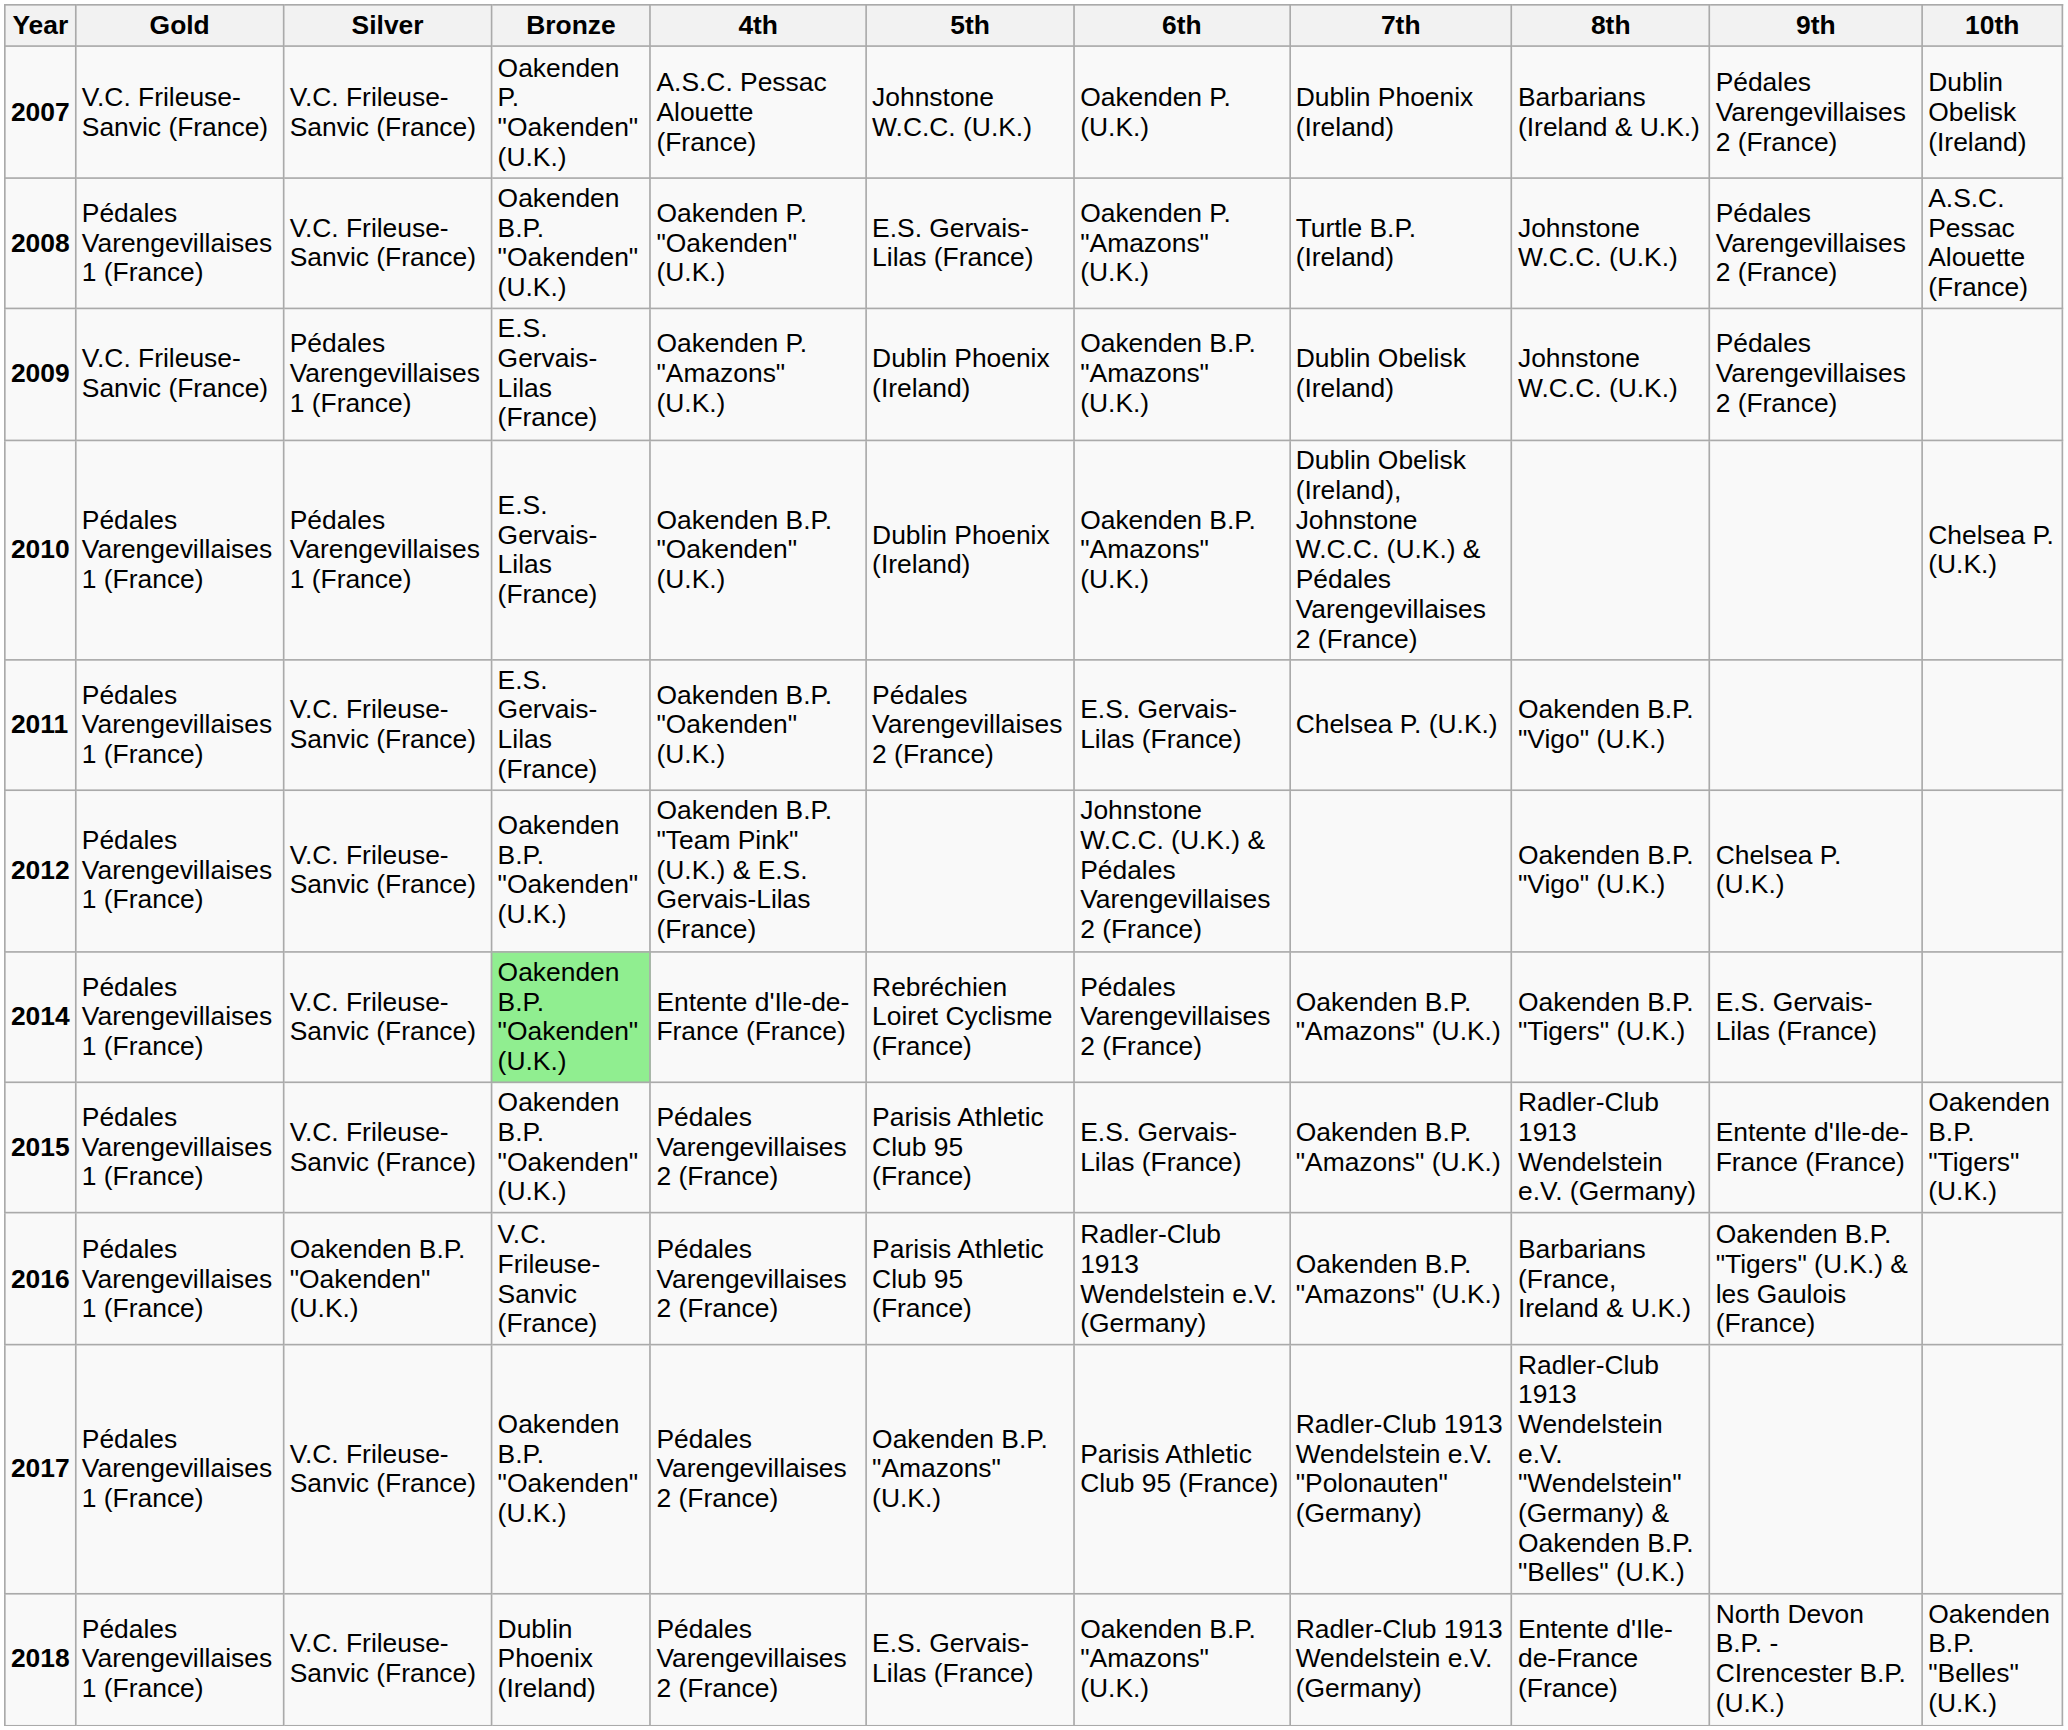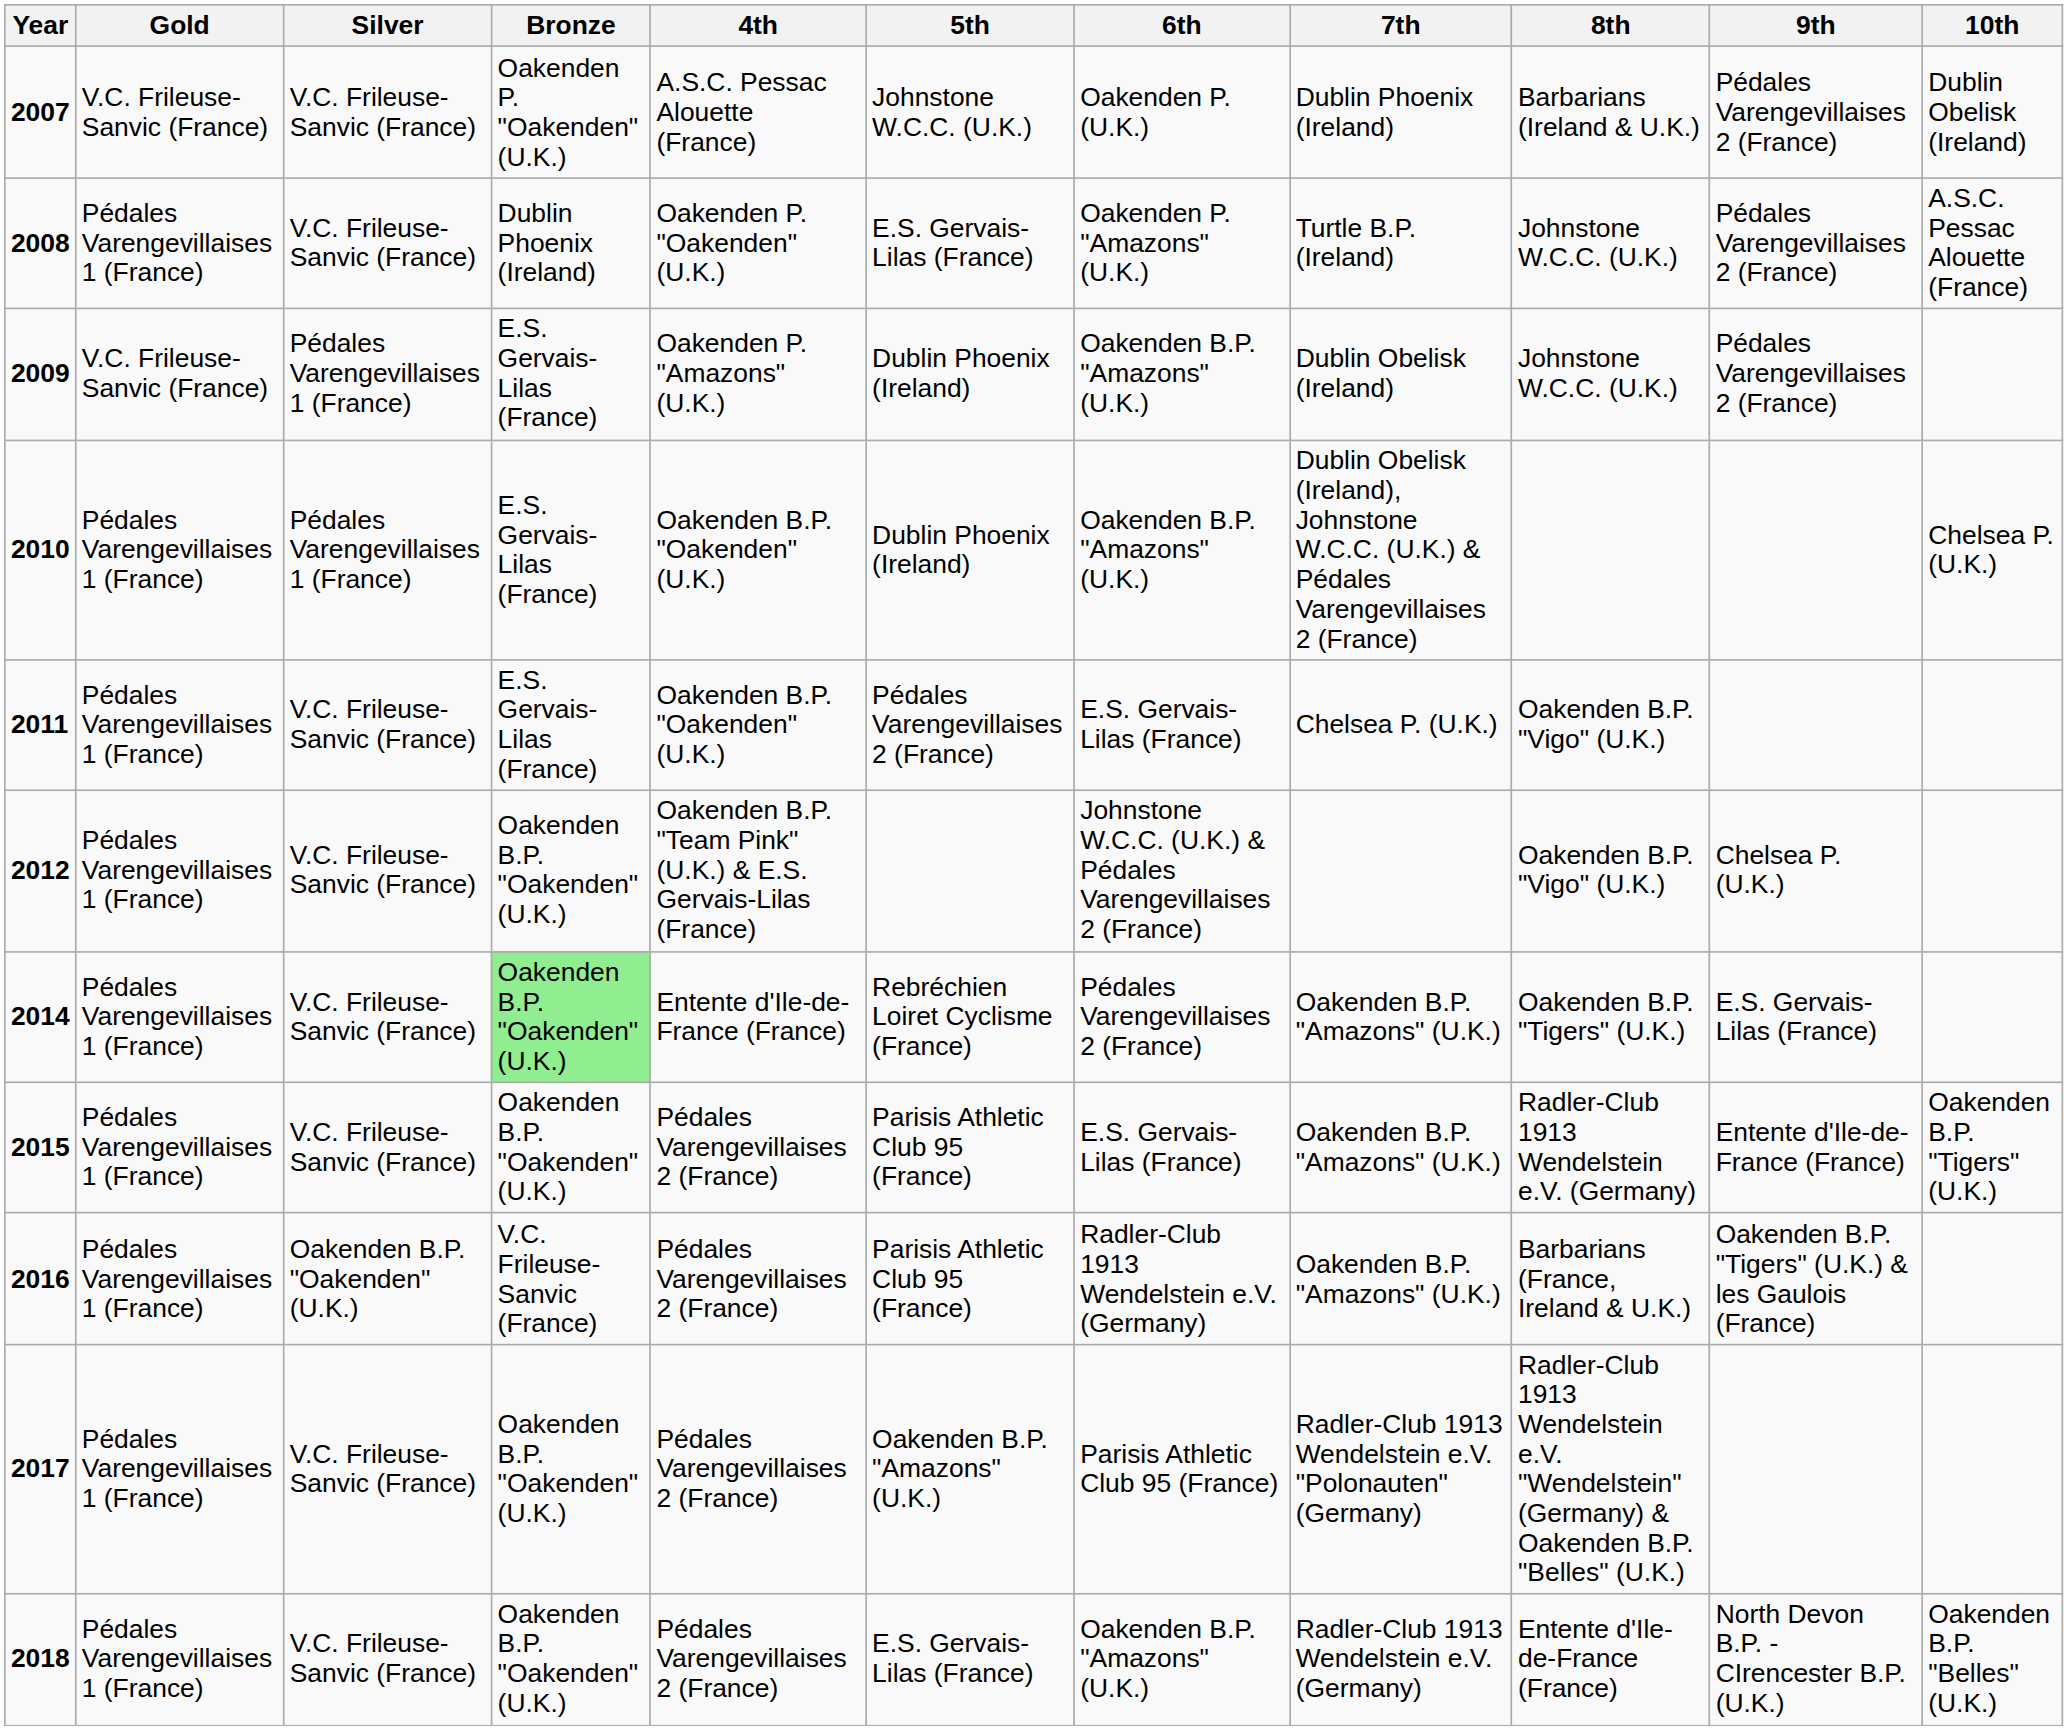 <table class="wikitable">
 <tr>
 <th><strong>Year</strong></th>
 <th>Gold</th>
 <th>Silver</th>
 <th>Bronze</th>
 <th>4th</th>
 <th>5th</th>
 <th>6th</th>
 <th>7th</th>
 <th>8th</th>
 <th>9th</th>
 <th>10th</th>
 </tr>
 <tr>
 <td><strong>2007</strong></td>
 <td>V.C. Frileuse-Sanvic (France)</td>
 <td>V.C. Frileuse-Sanvic (France)</td>
 <td>Oakenden P. "Oakenden" (U.K.)</td>
 <td>A.S.C. Pessac Alouette (France)</td>
 <td>Johnstone W.C.C. (U.K.)</td>
 <td>Oakenden P. (U.K.)</td>
 <td>Dublin Phoenix (Ireland)</td>
 <td>Barbarians (Ireland & U.K.)</td>
 <td>Pédales Varengevillaises 2 (France)</td>
 <td>Dublin Obelisk (Ireland)</td>
 </tr>
 <tr>
 <td><strong>2008</strong></td>
 <td>Pédales Varengevillaises 1 (France)</td>
 <td>V.C. Frileuse-Sanvic (France)</td>
-<td>Oakenden B.P. "Oakenden" (U.K.)</td>
+<td>Dublin Phoenix (Ireland)</td>
 <td>Oakenden P. "Oakenden" (U.K.)</td>
 <td>E.S. Gervais-Lilas (France)</td>
 <td>Oakenden P. "Amazons" (U.K.)</td>
 <td>Turtle B.P. (Ireland)</td>
 <td>Johnstone W.C.C. (U.K.)</td>
 <td>Pédales Varengevillaises 2 (France)</td>
 <td>A.S.C. Pessac Alouette (France)</td>
 </tr>
 <tr>
 <td><strong>2009</strong></td>
 <td>V.C. Frileuse-Sanvic (France)</td>
 <td>Pédales Varengevillaises 1 (France)</td>
 <td>E.S. Gervais-Lilas (France)</td>
 <td>Oakenden P. "Amazons" (U.K.)</td>
 <td>Dublin Phoenix (Ireland)</td>
 <td>Oakenden B.P. "Amazons" (U.K.)</td>
 <td>Dublin Obelisk (Ireland)</td>
 <td>Johnstone W.C.C. (U.K.)</td>
 <td>Pédales Varengevillaises 2 (France)</td>
 <td></td>
 </tr>
 <tr>
 <td><strong>2010</strong></td>
 <td>Pédales Varengevillaises 1 (France)</td>
 <td>Pédales Varengevillaises 1 (France)</td>
 <td>E.S. Gervais-Lilas (France)</td>
 <td>Oakenden B.P. "Oakenden" (U.K.)</td>
 <td>Dublin Phoenix (Ireland)</td>
 <td>Oakenden B.P. "Amazons" (U.K.)</td>
 <td>Dublin Obelisk (Ireland), Johnstone W.C.C. (U.K.) & Pédales Varengevillaises                 2 (France)</td>
 <td></td>
 <td></td>
 <td>Chelsea P. (U.K.)</td>
 </tr>
 <tr>
 <td><strong>2011</strong></td>
 <td>Pédales Varengevillaises 1 (France)</td>
 <td>V.C. Frileuse-Sanvic (France)</td>
 <td>E.S. Gervais-Lilas (France)</td>
 <td>Oakenden B.P. "Oakenden" (U.K.)</td>
 <td>Pédales Varengevillaises 2 (France)</td>
 <td>E.S. Gervais-Lilas (France)</td>
 <td>Chelsea P. (U.K.)</td>
 <td>Oakenden B.P. "Vigo" (U.K.)</td>
 <td></td>
 <td></td>
 </tr>
 <tr>
 <td><strong>2012</strong></td>
 <td>Pédales Varengevillaises 1 (France)</td>
 <td>V.C. Frileuse-Sanvic (France)</td>
 <td>Oakenden B.P. "Oakenden" (U.K.)</td>
 <td>Oakenden             B.P. "Team Pink" (U.K.) & E.S. Gervais-Lilas (France)</td>
 <td></td>
 <td>Johnstone             W.C.C. (U.K.) & Pédales Varengevillaises 2 (France)</td>
 <td></td>
 <td>Oakenden B.P. "Vigo" (U.K.)</td>
 <td>Chelsea P. (U.K.)</td>
 <td></td>
 </tr>
 <tr>
 <td><strong>2014</strong></td>
 <td>Pédales Varengevillaises 1 (France)</td>
 <td>V.C. Frileuse-Sanvic (France)</td>
 <td style="background: lightgreen;">Oakenden B.P. "Oakenden" (U.K.)</td>
 <td>Entente d'Ile-de-France (France)</td>
 <td>Rebréchien     Loiret Cyclisme (France)</td>
 <td>Pédales Varengevillaises 2 (France)</td>
 <td>Oakenden B.P. "Amazons" (U.K.)</td>
 <td>Oakenden B.P. "Tigers" (U.K.)</td>
 <td>E.S. Gervais-Lilas (France)</td>
 <td></td>
 </tr>
 <tr>
 <td><strong>2015</strong></td>
 <td>Pédales Varengevillaises 1 (France)</td>
 <td>V.C. Frileuse-Sanvic (France)</td>
 <td>Oakenden B.P. "Oakenden" (U.K.)</td>
 <td>Pédales Varengevillaises 2 (France)</td>
 <td>Parisis Athletic Club             95 (France)</td>
 <td>E.S. Gervais-Lilas (France)</td>
 <td>Oakenden B.P. "Amazons" (U.K.)</td>
 <td>Radler-Club                 1913 Wendelstein e.V. (Germany)</td>
 <td>Entente d'Ile-de-France (France)</td>
 <td>Oakenden B.P. "Tigers" (U.K.)</td>
 </tr>
 <tr>
 <td><strong>2016</strong></td>
 <td>Pédales Varengevillaises 1 (France)</td>
 <td>Oakenden B.P. "Oakenden" (U.K.)</td>
 <td>V.C. Frileuse-Sanvic (France)</td>
 <td>Pédales Varengevillaises 2 (France)</td>
 <td>Parisis Athletic Club             95 (France)</td>
 <td>Radler-Club                 1913 Wendelstein e.V. (Germany)</td>
 <td>Oakenden B.P. "Amazons" (U.K.)</td>
 <td>Barbarians (France, Ireland & U.K.)</td>
 <td>Oakenden B.P. "Tigers" (U.K.) & les Gaulois (France)</td>
 <td></td>
 </tr>
 <tr>
 <td><strong>2017</strong></td>
 <td>Pédales Varengevillaises 1 (France)</td>
 <td>V.C. Frileuse-Sanvic (France)</td>
 <td>Oakenden B.P. "Oakenden" (U.K.)</td>
 <td>Pédales Varengevillaises 2 (France)</td>
 <td>Oakenden B.P. "Amazons" (U.K.)</td>
 <td>Parisis Athletic Club             95 (France)</td>
 <td>Radler-Club                 1913 Wendelstein e.V.  "Polonauten" (Germany)</td>
 <td>Radler-Club                 1913 Wendelstein e.V. "Wendelstein" (Germany)                 & Oakenden             B.P. "Belles" (U.K.)</td>
 <td></td>
 <td></td>
 </tr>
 <tr>
 <td><strong>2018</strong></td>
 <td>Pédales Varengevillaises 1 (France)</td>
 <td>V.C. Frileuse-Sanvic (France)</td>
-<td>Dublin Phoenix (Ireland)</td>
+<td>Oakenden B.P. "Oakenden" (U.K.)</td>
 <td>Pédales Varengevillaises 2 (France)</td>
 <td>E.S. Gervais-Lilas (France)</td>
 <td>Oakenden B.P. "Amazons" (U.K.)</td>
 <td>Radler-Club                 1913 Wendelstein e.V. (Germany)</td>
 <td>Entente d'Ile-de-France (France)</td>
 <td>North Devon B.P. - CIrencester B.P. (U.K.)</td>
 <td>Oakenden             B.P. "Belles" (U.K.)</td>
 </tr>
 </table>
